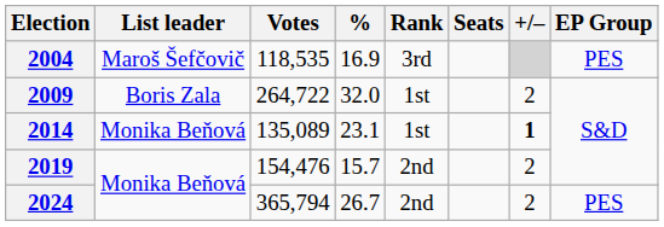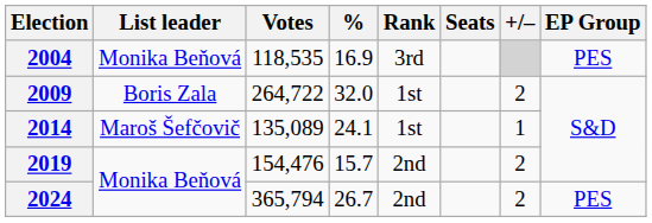 <table class=wikitable style=text-align:center>
 <tr>
 <th>Election</th>
 <th>List leader</th>
 <th>Votes</th>
 <th>%</th>
 <th>Rank</th>
 <th>Seats</th>
 <th>+/–</th>
 <th>EP Group</th>
 </tr>
 <tr>
 <th><a href='#'>2004</a></th>
-<td><a href='#'>Maroš Šefčovič</a></td>
+<td><a href='#'>Monika Beňová</a></td>
 <td>118,535</td>
 <td>16.9</td>
 <td>3rd</td>
 <td></td>
 <td bgcolor="lightgrey"></td>
 <td><a href='#'>PES</a></td>
 </tr>
 <tr>
 <th><a href='#'>2009</a></th>
 <td><a href='#'>Boris Zala</a></td>
 <td>264,722</td>
 <td>32.0</td>
 <td>1st</td>
 <td></td>
 <td> 2</td>
 <td rowspan="3"><a href='#'>S&D</a></td>
 </tr>
 <tr>
 <th><a href='#'>2014</a></th>
-<td><a href='#'>Monika Beňová</a></td>
+<td><a href='#'>Maroš Šefčovič</a></td>
 <td>135,089</td>
-<td>23.1</td>
+<td>24.1</td>
 <td>1st</td>
 <td></td>
-<td><strong> 1</strong></td>
+<td> 1</td>
 </tr>
 <tr>
 <th><a href='#'>2019</a></th>
 <td rowspan="2"><a href='#'>Monika Beňová</a></td>
 <td>154,476</td>
 <td>15.7</td>
 <td>2nd</td>
 <td></td>
 <td> 2</td>
 </tr>
 <tr>
 <th><a href='#'>2024</a></th>
 <td>365,794</td>
 <td>26.7</td>
 <td>2nd</td>
 <td></td>
 <td> 2</td>
 <td><a href='#'>PES</a></td>
 </tr>
 </table>
